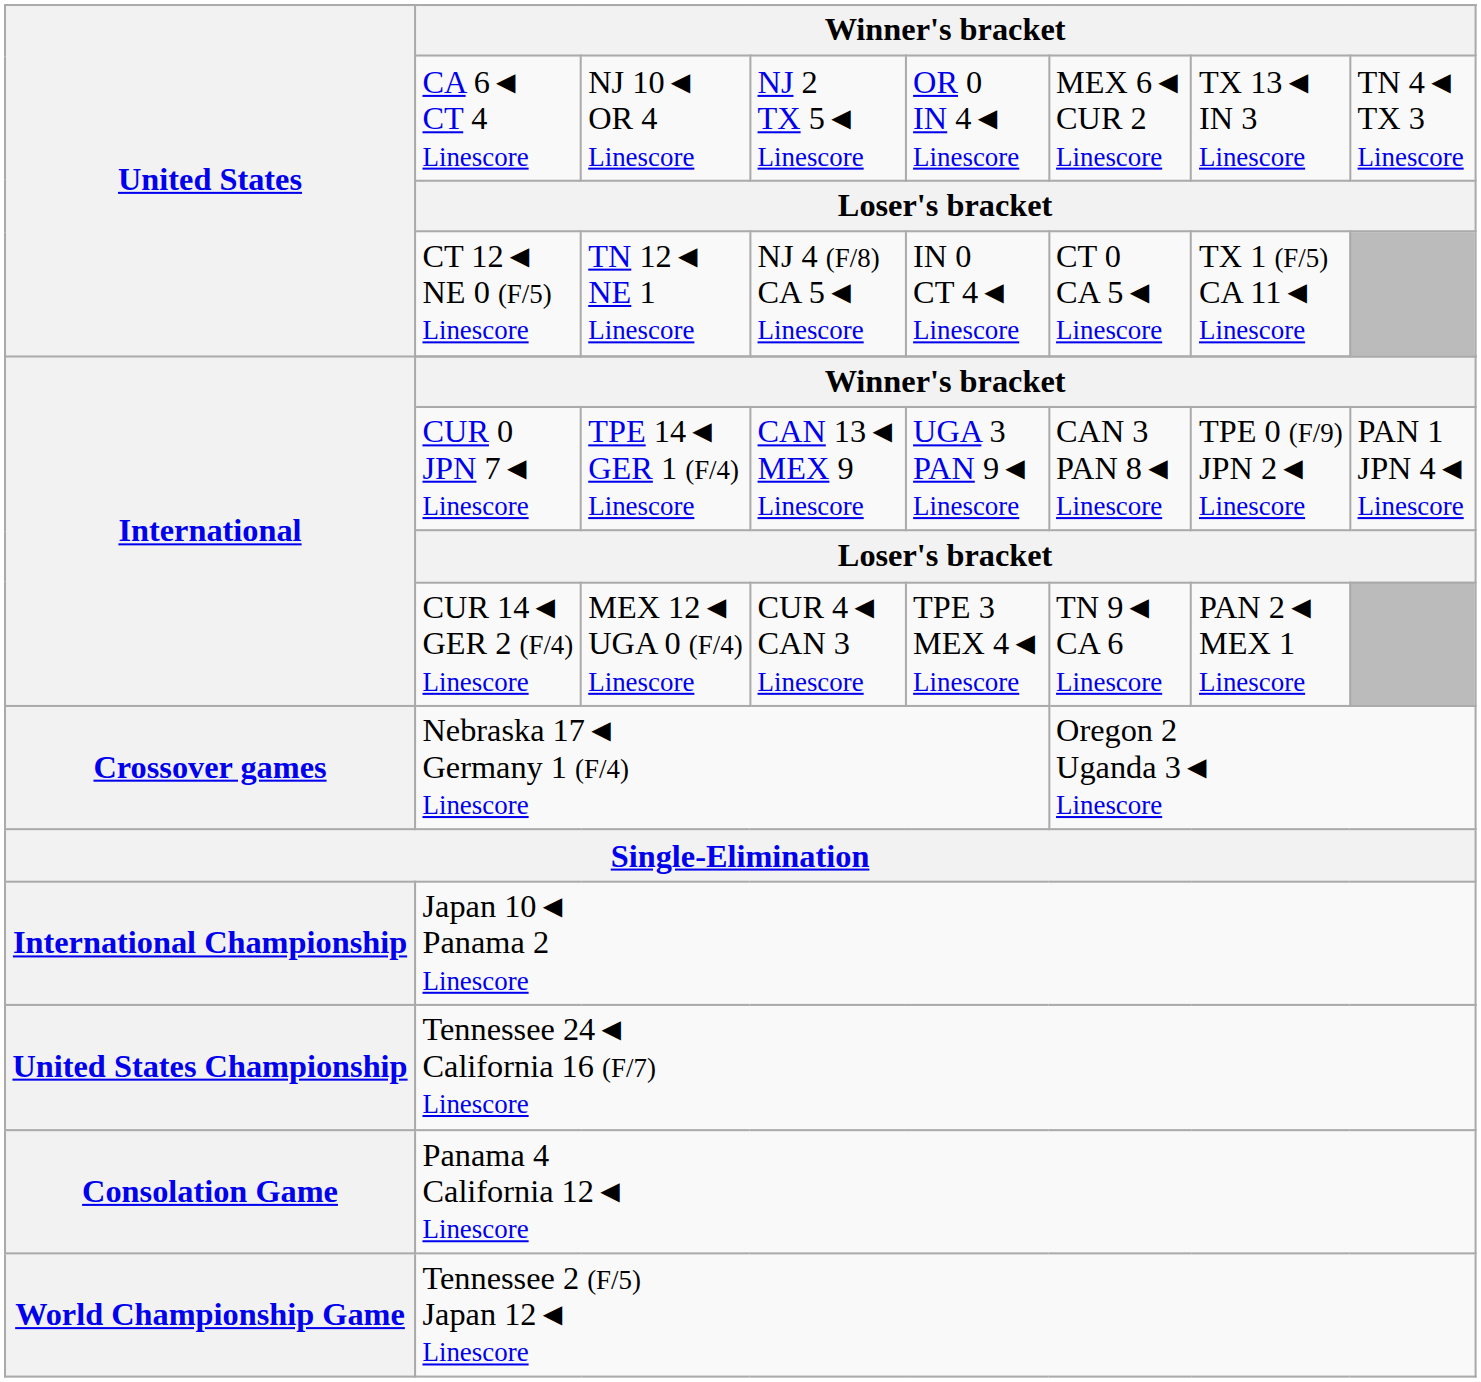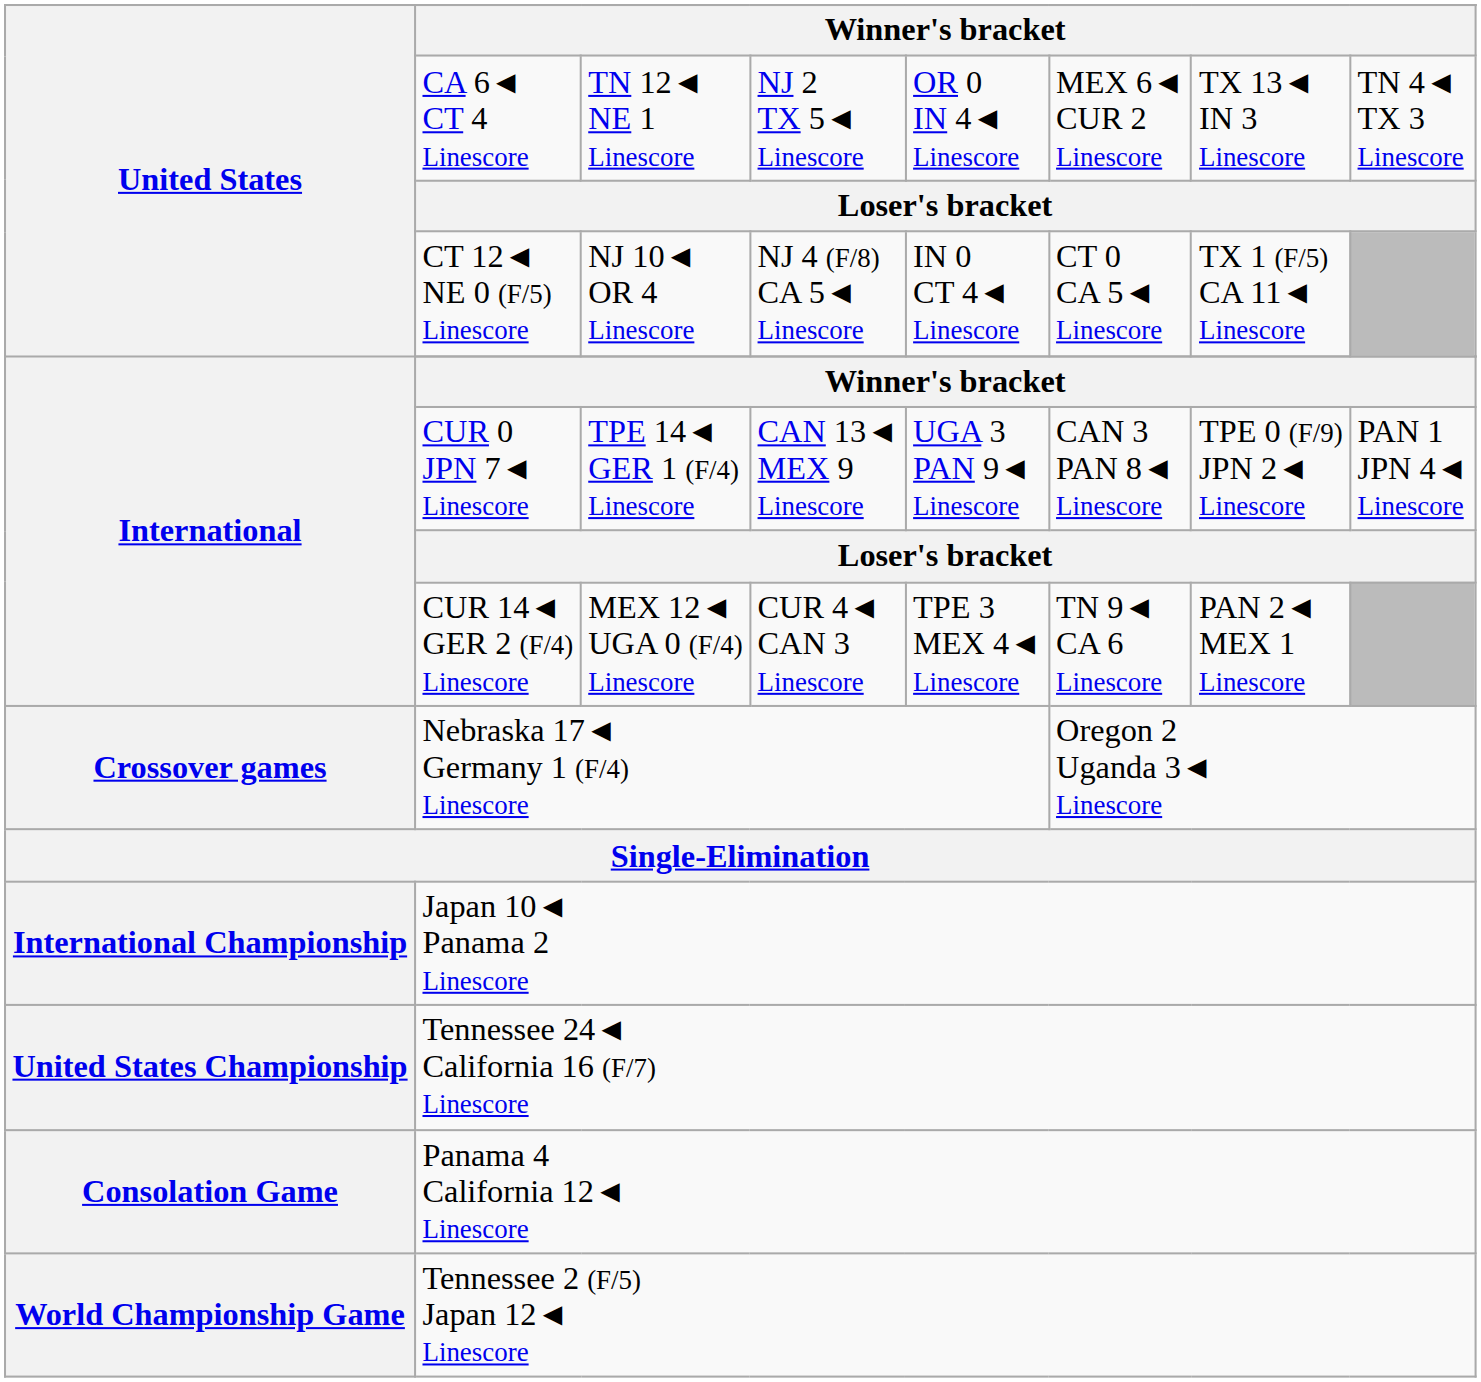 <table class="wikitable">
 <tr>
 <th rowspan="5"><a href='#'>United States</a></th>
 </tr>
 <tr>
 <th colspan="7">Winner's bracket</th>
 </tr>
 <tr>
 <td> <a href='#'>CA</a> 6◄ <br>  <a href='#'>CT</a> 4 <br><small><a href='#'>Linescore</a></small></td>
-<td> NJ 10◄ <br>  OR 4 <br><small><a href='#'>Linescore</a></small></td>
+<td> <a href='#'>TN</a> 12◄ <br>  <a href='#'>NE</a> 1 <br><small><a href='#'>Linescore</a></small></td>
 <td> <a href='#'>NJ</a> 2 <br>  <a href='#'>TX</a> 5◄ <br><small><a href='#'>Linescore</a></small></td>
 <td> <a href='#'>OR</a> 0 <br>  <a href='#'>IN</a> 4◄ <br><small><a href='#'>Linescore</a></small></td>
 <td> MEX 6◄ <br>  CUR 2 <br><small><a href='#'>Linescore</a></small></td>
 <td> TX 13◄ <br>  IN 3 <br><small><a href='#'>Linescore</a></small></td>
 <td> TN 4◄ <br>  TX 3 <br><small><a href='#'>Linescore</a></small></td>
 </tr>
 <tr>
 <th colspan="7">Loser's bracket</th>
 </tr>
 <tr>
 <td> CT 12◄ <br>  NE 0 <small>(F/5)</small><br><small><a href='#'>Linescore</a></small></td>
-<td> <a href='#'>TN</a> 12◄ <br>  <a href='#'>NE</a> 1 <br><small><a href='#'>Linescore</a></small></td>
+<td> NJ 10◄ <br>  OR 4 <br><small><a href='#'>Linescore</a></small></td>
 <td> NJ 4 <small>(F/8)</small> <br>  CA 5◄ <br><small><a href='#'>Linescore</a></small></td>
 <td> IN 0 <br>  CT 4◄ <br><small><a href='#'>Linescore</a></small></td>
 <td> CT 0 <br>  CA 5◄ <br><small><a href='#'>Linescore</a></small></td>
 <td> TX 1 <small>(F/5)</small> <br>  CA 11◄ <br><small><a href='#'>Linescore</a></small></td>
 <td bgcolor="bbbbbb"> </td>
 </tr>
 <tr>
 <th rowspan="5"><a href='#'>International</a></th>
 </tr>
 <tr>
 <th colspan="7">Winner's bracket</th>
 </tr>
 <tr>
 <td> <a href='#'>CUR</a> 0 <br>  <a href='#'>JPN</a> 7◄ <br><small><a href='#'>Linescore</a></small></td>
 <td> <a href='#'>TPE</a> 14◄ <br>  <a href='#'>GER</a> 1 <small>(F/4)</small><br><small><a href='#'>Linescore</a></small></td>
 <td> <a href='#'>CAN</a> 13◄ <br>  <a href='#'>MEX</a> 9 <br><small><a href='#'>Linescore</a></small></td>
 <td> <a href='#'>UGA</a> 3 <br>  <a href='#'>PAN</a> 9◄ <br><small><a href='#'>Linescore</a></small></td>
 <td> CAN 3 <br>  PAN 8◄ <br><small><a href='#'>Linescore</a></small></td>
 <td> TPE 0 <small>(F/9)</small> <br>  JPN 2◄ <br><small><a href='#'>Linescore</a></small></td>
 <td> PAN 1 <br>  JPN 4◄ <br><small><a href='#'>Linescore</a></small></td>
 </tr>
 <tr>
 <th colspan="7">Loser's bracket</th>
 </tr>
 <tr>
 <td> CUR 14◄ <br>  GER 2 <small>(F/4)</small><br><small><a href='#'>Linescore</a></small></td>
 <td> MEX 12◄ <br>  UGA 0 <small>(F/4)</small><br><small><a href='#'>Linescore</a></small></td>
 <td> CUR 4◄ <br>  CAN 3 <br><small><a href='#'>Linescore</a></small></td>
 <td> TPE 3 <br>  MEX 4◄ <br><small><a href='#'>Linescore</a></small></td>
 <td> TN 9◄ <br>  CA 6 <br><small><a href='#'>Linescore</a></small></td>
 <td> PAN 2◄ <br>  MEX 1 <br><small><a href='#'>Linescore</a></small></td>
 <td bgcolor="bbbbbb"> </td>
 </tr>
 <tr>
 <th><a href='#'>Crossover games</a></th>
 <td colspan="4"> Nebraska 17◄ <br>  Germany 1 <small>(F/4)</small><br><small><a href='#'>Linescore</a></small></td>
 <td colspan="4"> Oregon 2 <br>  Uganda 3◄ <br><small><a href='#'>Linescore</a></small></td>
 </tr>
 <tr>
 <th colspan="8"><a href='#'>Single-Elimination</a></th>
 </tr>
 <tr>
 <th><a href='#'>International Championship</a></th>
 <td colspan="8"> Japan 10◄ <br>  Panama 2 <br><small><a href='#'>Linescore</a></small></td>
 </tr>
 <tr>
 <th><a href='#'>United States Championship</a></th>
 <td colspan="8"> Tennessee 24◄ <br>  California 16 <small>(F/7)</small><br><small><a href='#'>Linescore</a></small></td>
 </tr>
 <tr>
 <th><a href='#'>Consolation Game</a></th>
 <td colspan="8"> Panama 4<br>  California 12◄ <br><small><a href='#'>Linescore</a></small></td>
 </tr>
 <tr>
 <th><a href='#'>World Championship Game</a></th>
 <td colspan="8"> Tennessee 2 <small>(F/5)</small> <br>  Japan 12◄ <br><small><a href='#'>Linescore</a></small></td>
 </tr>
 </table>
